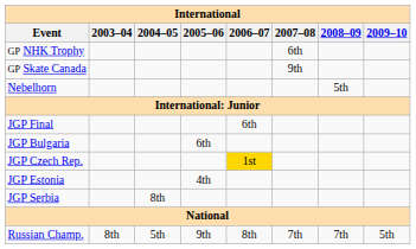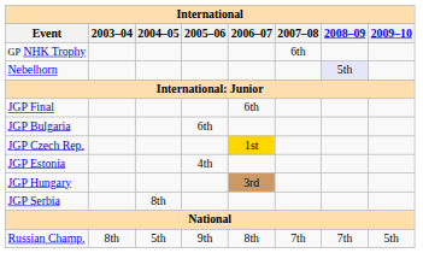 <table class="wikitable" style="text-align:center">
 <tr>
 <th style="background-color: #ffdead; " colspan=8 align=center><strong>International</strong></th>
 </tr>
 <tr>
 <th>Event</th>
 <th>2003–04</th>
 <th>2004–05</th>
 <th>2005–06</th>
 <th>2006–07</th>
 <th>2007–08</th>
 <th><a href='#'>2008–09</a></th>
 <th><a href='#'>2009–10</a></th>
 </tr>
 <tr>
 <td align=left><small>GP</small> <a href='#'>NHK Trophy</a></td>
 <td></td>
 <td></td>
 <td></td>
 <td></td>
 <td>6th</td>
 <td></td>
 <td></td>
 </tr>
 <tr>
-<td align=left><small>GP</small> <a href='#'>Skate Canada</a></td>
-<td></td>
-<td></td>
-<td></td>
-<td></td>
-<td>9th</td>
-<td></td>
-<td></td>
-</tr>
-<tr>
 <td align=left><a href='#'>Nebelhorn</a></td>
 <td></td>
 <td></td>
 <td></td>
 <td></td>
 <td></td>
-<td>5th</td>
+<td style="background: lavender;">5th</td>
 <td></td>
 </tr>
 <tr>
 <th style="background-color: #ffdead; " colspan=8 align=center><strong>International: Junior</strong></th>
 </tr>
 <tr>
 <td align=left><a href='#'>JGP Final</a></td>
 <td></td>
 <td></td>
 <td></td>
 <td>6th</td>
 <td></td>
 <td></td>
 <td></td>
 </tr>
 <tr>
 <td align=left><a href='#'>JGP Bulgaria</a></td>
 <td></td>
 <td></td>
 <td>6th</td>
 <td></td>
 <td></td>
 <td></td>
 <td></td>
 </tr>
 <tr>
 <td align=left><a href='#'>JGP Czech Rep.</a></td>
 <td></td>
 <td></td>
 <td></td>
 <td bgcolor=gold>1st</td>
 <td></td>
 <td></td>
 <td></td>
 </tr>
 <tr>
 <td align=left><a href='#'>JGP Estonia</a></td>
 <td></td>
 <td></td>
 <td>4th</td>
 <td></td>
 <td></td>
 <td></td>
 <td></td>
 </tr>
 <tr>
+<td align=left><a href='#'>JGP Hungary</a></td>
+<td></td>
+<td></td>
+<td></td>
+<td bgcolor=cc9966>3rd</td>
+<td></td>
+<td></td>
+<td></td>
+</tr>
+<tr>
 <td align=left><a href='#'>JGP Serbia</a></td>
 <td></td>
 <td>8th</td>
 <td></td>
 <td></td>
 <td></td>
 <td></td>
 <td></td>
 </tr>
 <tr>
 <th style="background-color: #ffdead; " colspan=8 align=center><strong>National</strong></th>
 </tr>
 <tr>
 <td align=left><a href='#'>Russian Champ.</a></td>
 <td>8th</td>
 <td>5th</td>
 <td>9th</td>
 <td>8th</td>
 <td>7th</td>
 <td>7th</td>
 <td>5th</td>
 </tr>
 </table>
